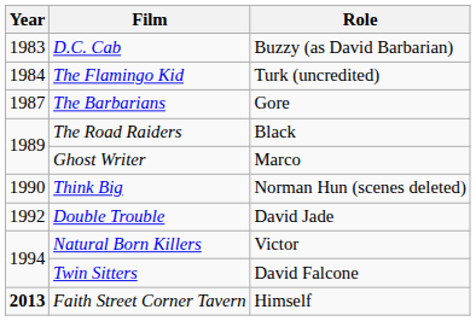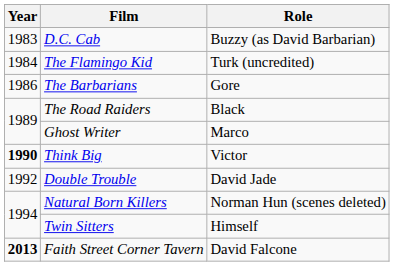 <table class="wikitable">
 <tr>
 <th>Year</th>
 <th>Film</th>
 <th>Role</th>
 </tr>
 <tr>
 <td>1983</td>
 <td><em><a href='#'>D.C. Cab</a></em></td>
 <td>Buzzy (as David Barbarian)</td>
 </tr>
 <tr>
 <td>1984</td>
 <td><em><a href='#'>The Flamingo Kid</a></em></td>
 <td>Turk (uncredited)</td>
 </tr>
 <tr>
-<td>1987</td>
+<td>1986</td>
 <td><em><a href='#'>The Barbarians</a></em></td>
 <td>Gore</td>
 </tr>
 <tr>
 <td rowspan="2">1989</td>
 <td><em>The Road Raiders</em></td>
 <td>Black</td>
 </tr>
 <tr>
 <td><em>Ghost Writer</em></td>
 <td>Marco</td>
 </tr>
 <tr>
-<td>1990</td>
+<td><strong>1990</strong></td>
 <td><em><a href='#'>Think Big</a></em></td>
-<td>Norman Hun (scenes deleted)</td>
+<td>Victor</td>
 </tr>
 <tr>
 <td>1992</td>
 <td><em><a href='#'>Double Trouble</a></em></td>
 <td>David Jade</td>
 </tr>
 <tr>
 <td rowspan="2">1994</td>
 <td><em><a href='#'>Natural Born Killers</a></em></td>
-<td>Victor</td>
+<td>Norman Hun (scenes deleted)</td>
 </tr>
 <tr>
 <td><em><a href='#'>Twin Sitters</a></em></td>
-<td>David Falcone</td>
+<td>Himself</td>
 </tr>
 <tr>
 <td><strong>2013</strong></td>
 <td><em>Faith Street Corner Tavern</em></td>
-<td>Himself</td>
+<td>David Falcone</td>
 </tr>
 </table>
